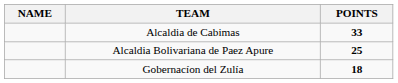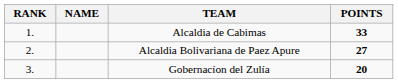 <table class="wikitable"  style="font-size:90%; width:80%;">
 <tr>
+<th>RANK</th>
 <th>NAME</th>
 <th>TEAM</th>
 <th>POINTS</th>
 </tr>
 <tr>
+<td style="text-align:center;">1.</td>
 <td></td>
 <td style="text-align:center;">Alcaldia de Cabimas</td>
 <td style="text-align:center;"><strong>33</strong></td>
 </tr>
 <tr>
+<td style="text-align:center;">2.</td>
 <td></td>
 <td style="text-align:center;">Alcaldia Bolivariana de Paez Apure</td>
-<td style="text-align:center;"><strong>25</strong></td>
+<td style="text-align:center;"><strong>27</strong></td>
 </tr>
 <tr>
+<td style="text-align:center;">3.</td>
 <td></td>
 <td style="text-align:center;">Gobernacíon del Zulía</td>
-<td style="text-align:center;"><strong>18</strong></td>
+<td style="text-align:center;"><strong>20</strong></td>
 </tr>
 </table>
